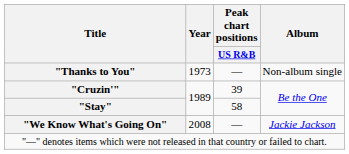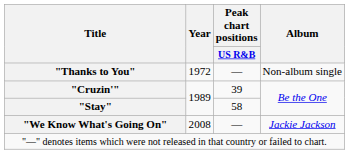 <table class="wikitable plainrowheaders" style="text-align:center;">
 <tr>
 <th scope="col" rowspan="2" style="width:16em;">Title</th>
 <th scope="col" rowspan="2">Year</th>
 <th scope="col">Peak chart positions</th>
 <th scope="col" rowspan="2">Album</th>
 </tr>
 <tr>
 <th scope="col" style="width:3em;font-size:90%;"><a href='#'>US R&B</a><br></th>
 </tr>
 <tr>
 <th scope="row">"Thanks to You"</th>
-<td>1973</td>
+<td>1972</td>
 <td>—</td>
 <td>Non-album single</td>
 </tr>
 <tr>
 <th scope="row">"Cruzin'"</th>
 <td rowspan="2">1989</td>
 <td>39</td>
 <td rowspan="2"><em><a href='#'>Be the One</a></em></td>
 </tr>
 <tr>
 <th scope="row">"Stay"</th>
 <td>58</td>
 </tr>
 <tr>
 <th scope="row">"We Know What's Going On"</th>
 <td>2008</td>
 <td>—</td>
 <td><em><a href='#'>Jackie Jackson</a></em></td>
 </tr>
 <tr>
 <td colspan="14" style="font-size:90%">"—" denotes items which were not released in that country or failed to chart.</td>
 </tr>
 </table>
